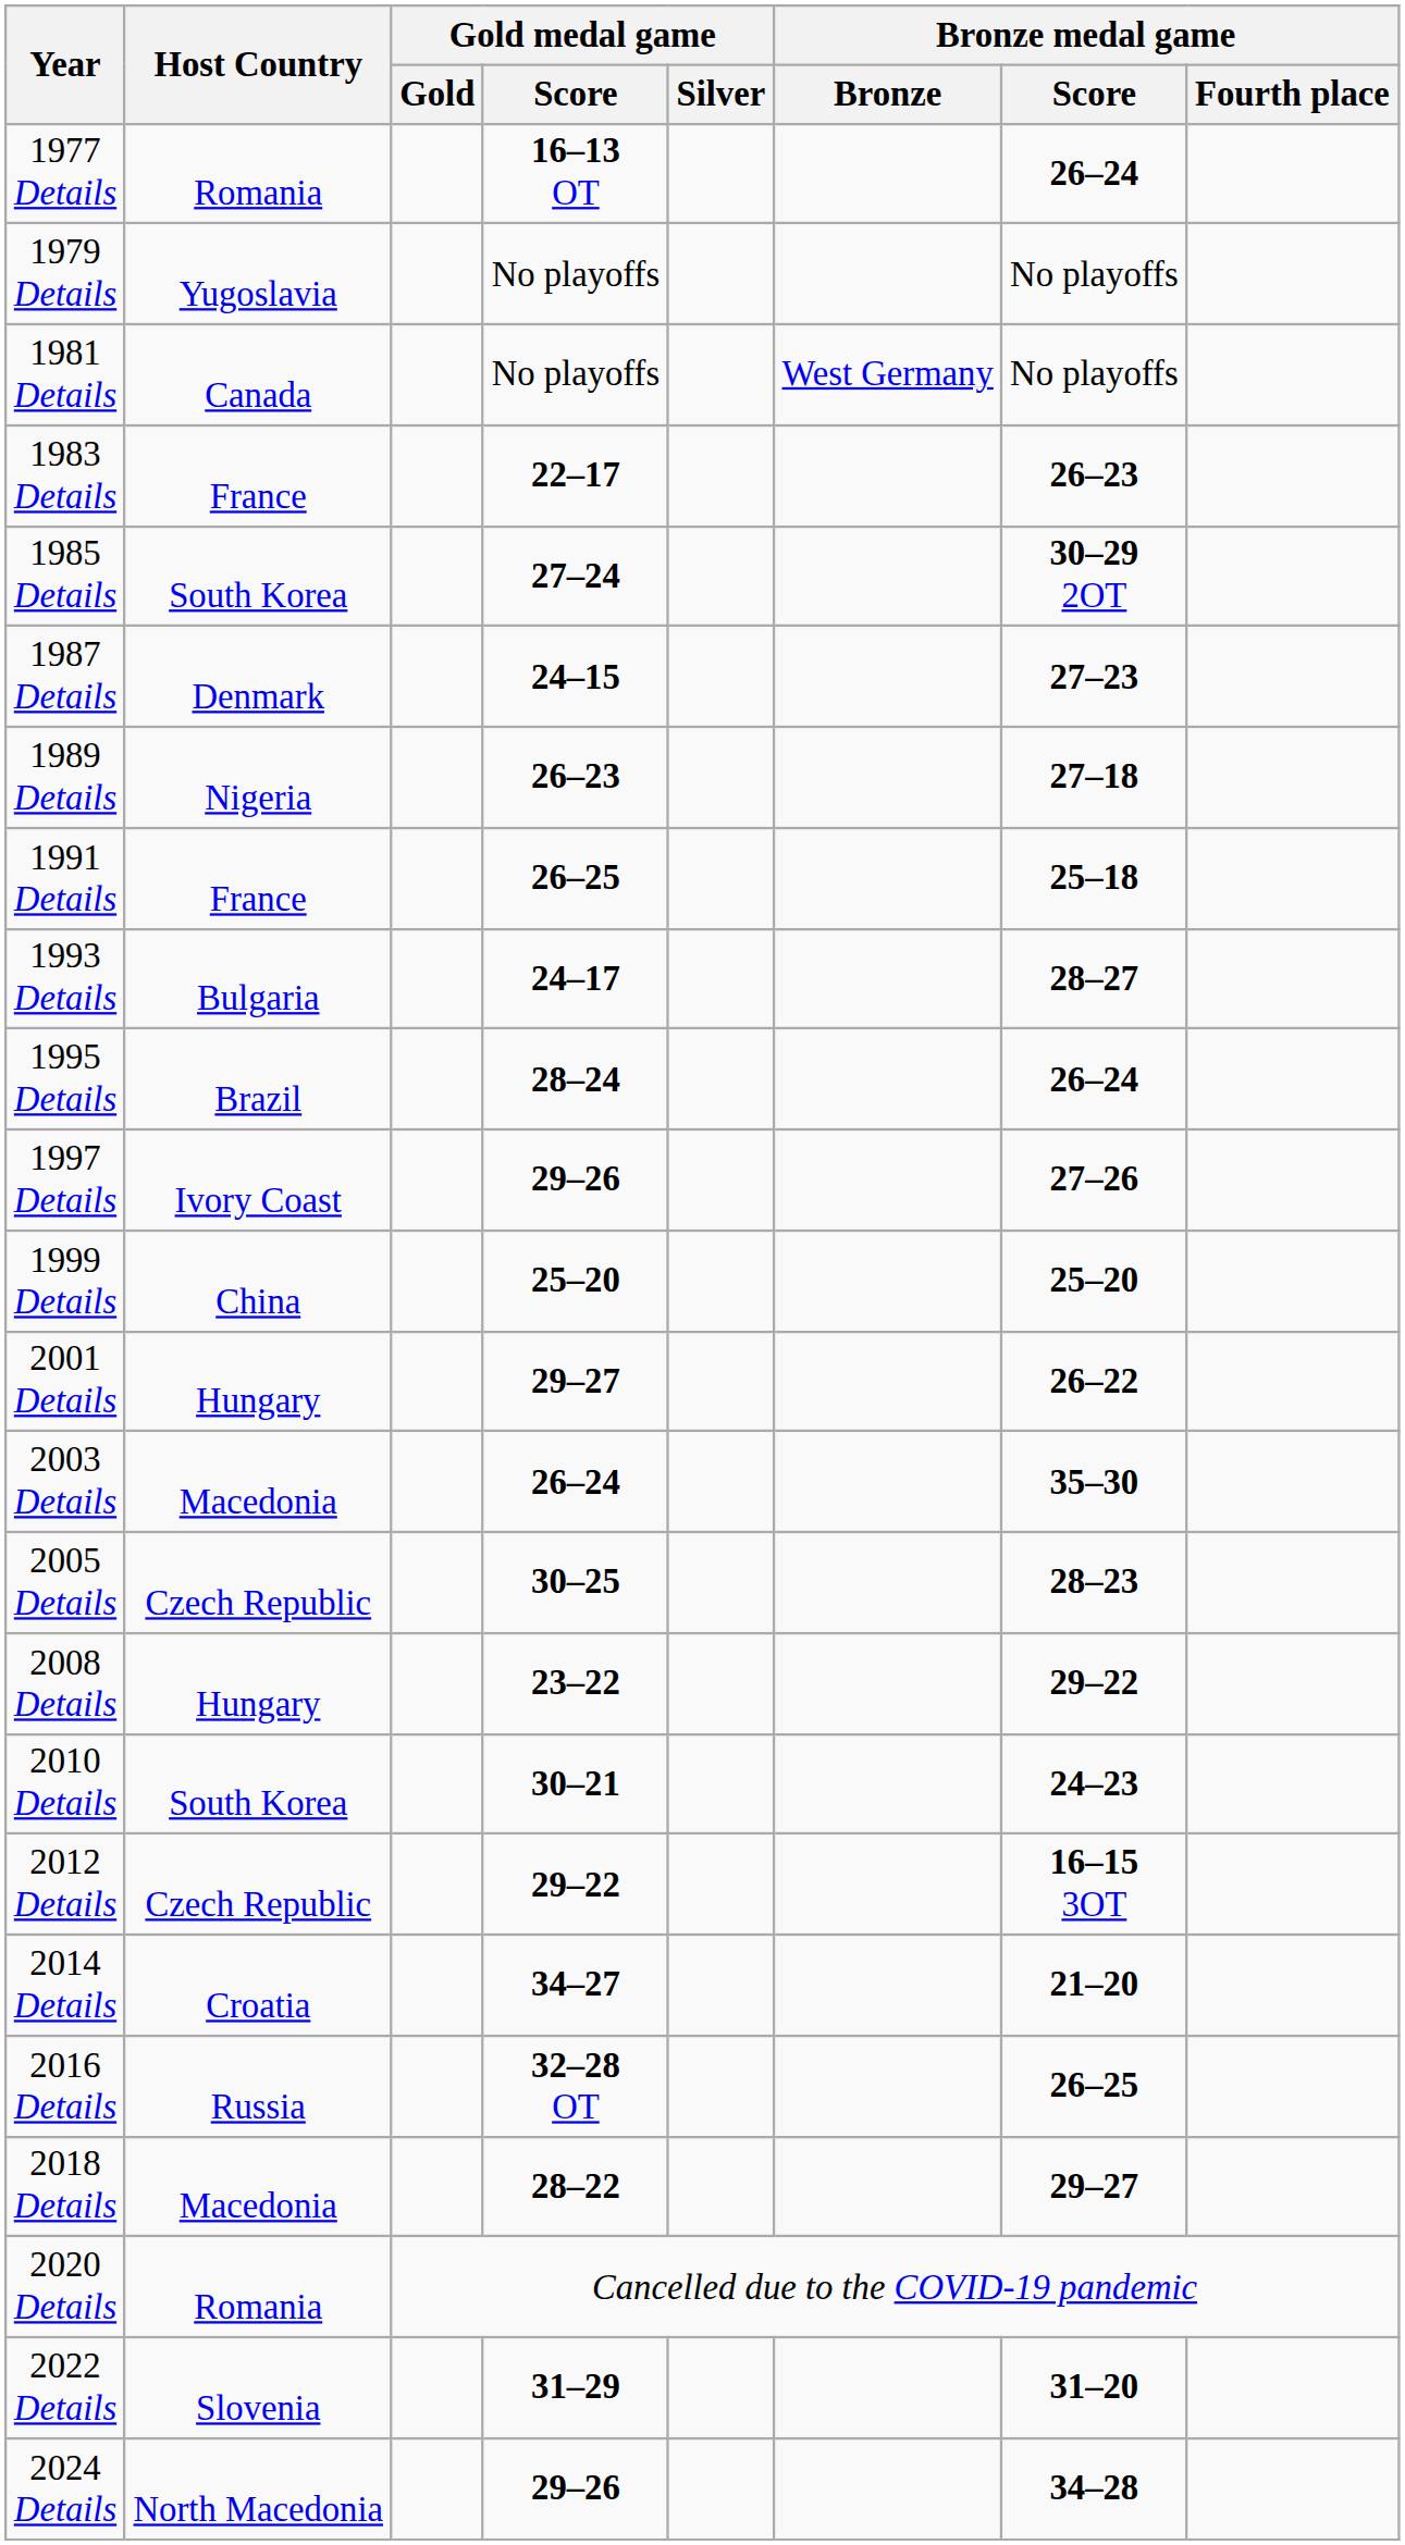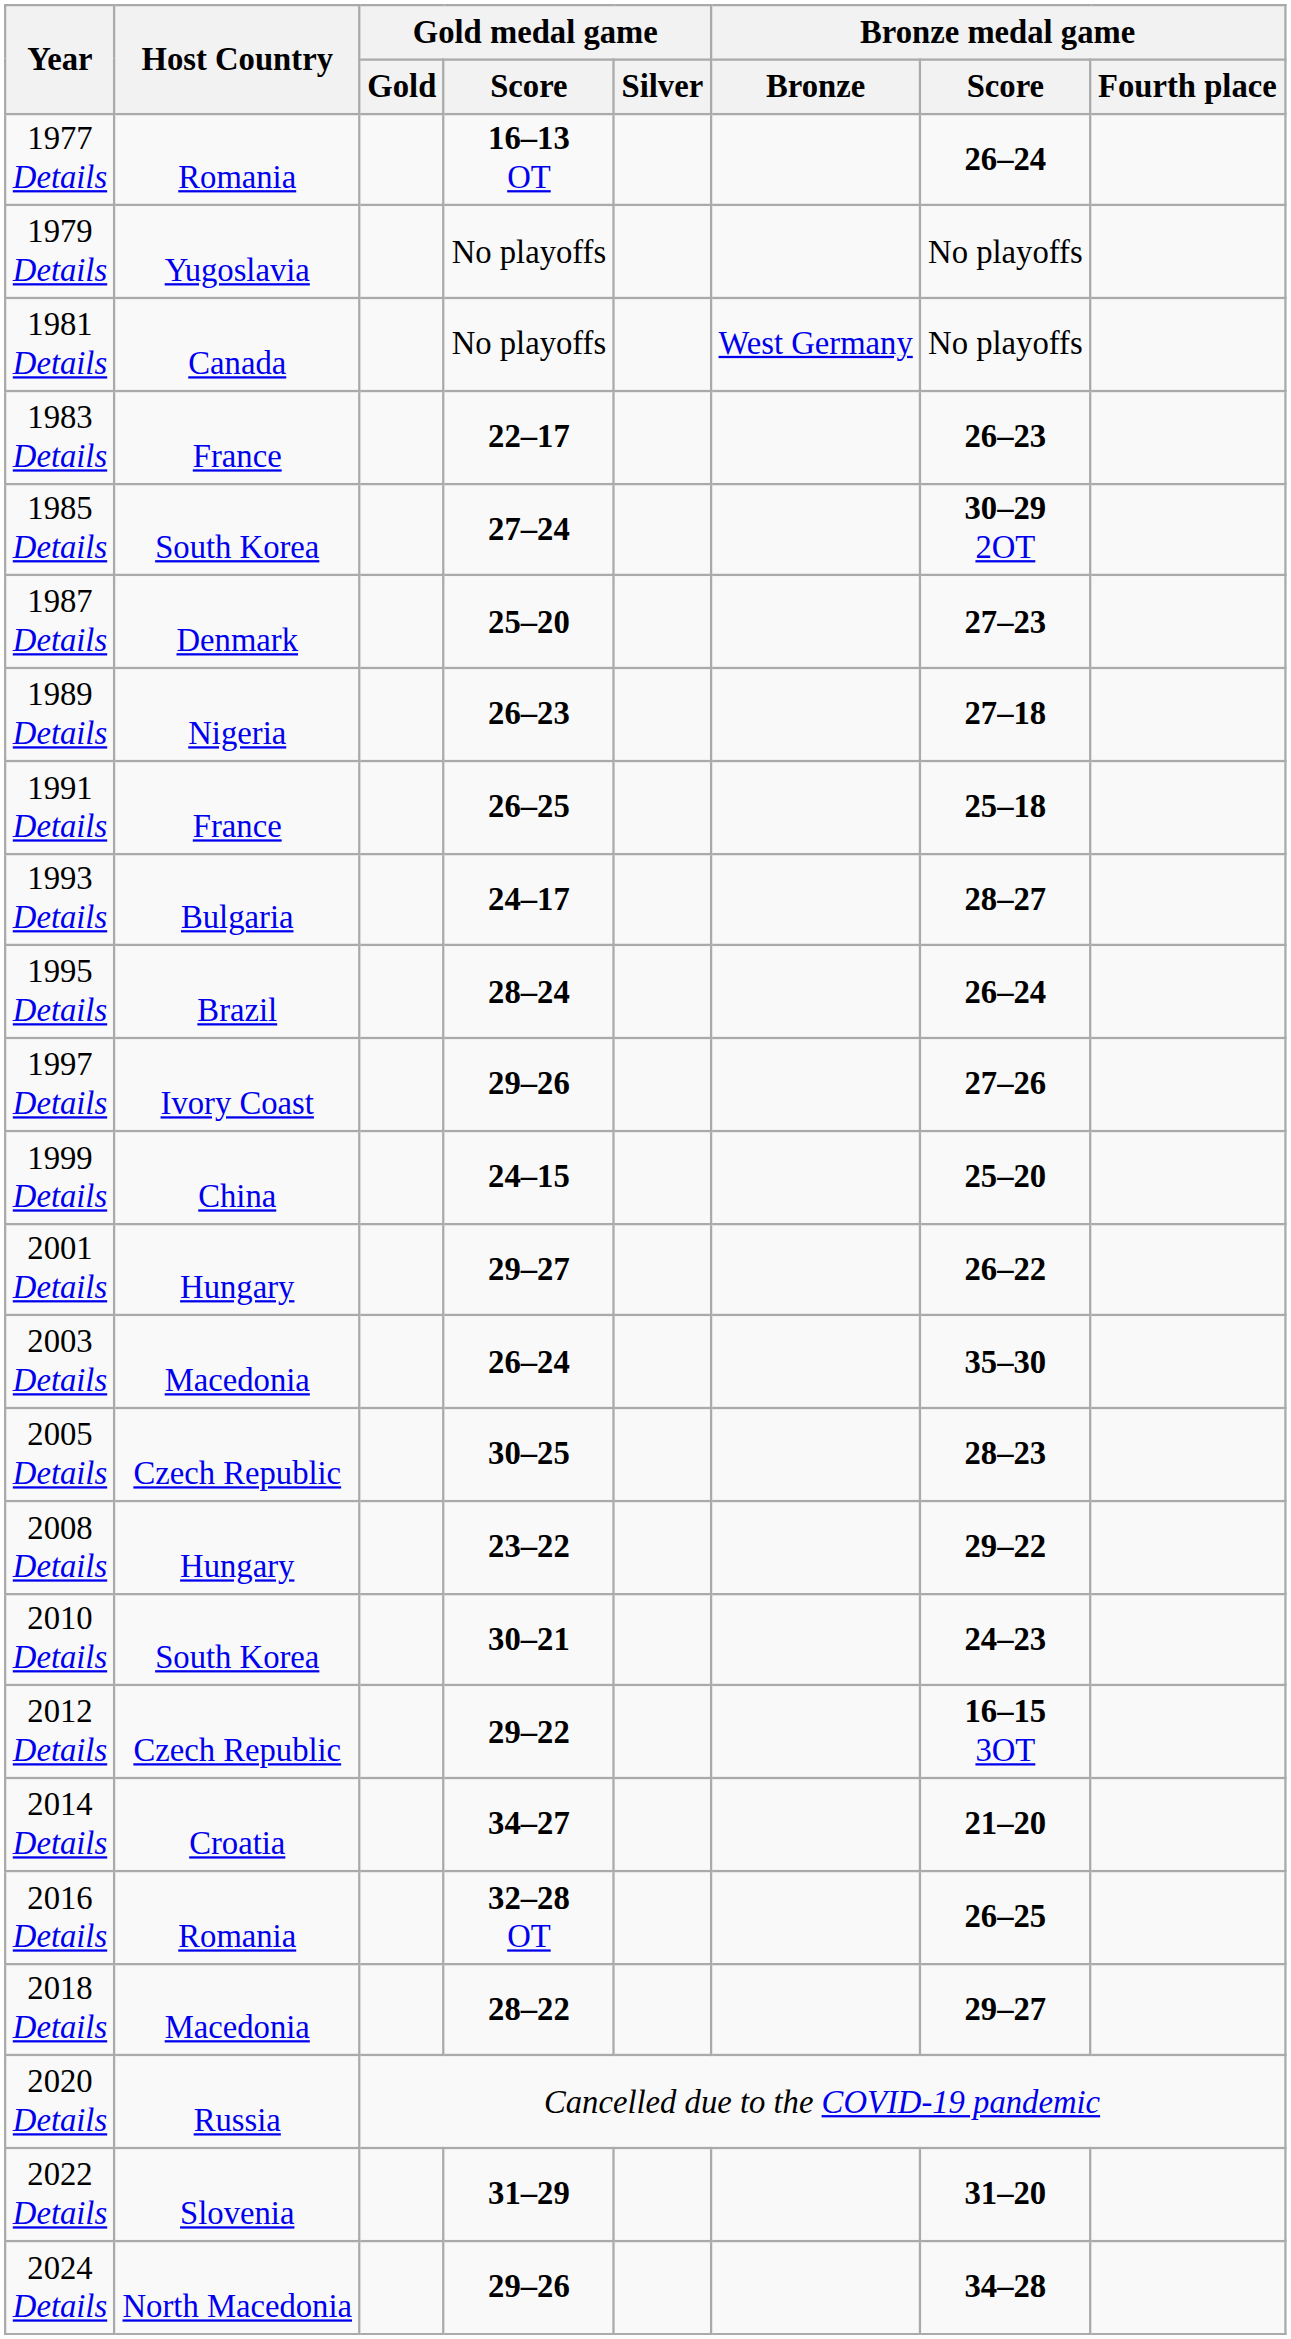 <table class="wikitable" style="font-size:90%; text-align: center;">
 <tr>
 <th rowspan=2>Year</th>
 <th rowspan=2>Host Country</th>
 <th colspan=3>Gold medal game</th>
 <th colspan=3>Bronze medal game</th>
 </tr>
 <tr>
 <th>Gold</th>
 <th>Score</th>
 <th>Silver</th>
 <th>Bronze</th>
 <th>Score</th>
 <th>Fourth place</th>
 </tr>
 <tr>
 <td>1977 <br> <em><a href='#'>Details</a></em></td>
 <td><br><a href='#'>Romania</a></td>
 <td><strong></strong></td>
 <td><strong>16–13</strong><br><a href='#'>OT</a></td>
 <td></td>
 <td></td>
 <td><strong>26–24</strong></td>
 <td></td>
 </tr>
 <tr>
 <td>1979 <br> <em><a href='#'>Details</a></em></td>
 <td><br><a href='#'>Yugoslavia</a></td>
 <td><strong></strong></td>
 <td><span>No playoffs</span></td>
 <td></td>
 <td></td>
 <td><span>No playoffs</span></td>
 <td></td>
 </tr>
 <tr>
 <td>1981 <br> <em><a href='#'>Details</a></em></td>
 <td><br><a href='#'>Canada</a></td>
 <td><strong></strong></td>
 <td><span>No playoffs</span></td>
 <td></td>
 <td> <a href='#'>West Germany</a></td>
 <td><span>No playoffs</span></td>
 <td></td>
 </tr>
 <tr>
 <td>1983 <br> <em><a href='#'>Details</a></em></td>
 <td><br><a href='#'>France</a></td>
 <td><strong></strong></td>
 <td><strong>22–17</strong></td>
 <td></td>
 <td></td>
 <td><strong>26–23</strong></td>
 <td></td>
 </tr>
 <tr>
 <td>1985 <br> <em><a href='#'>Details</a></em></td>
 <td><br><a href='#'>South Korea</a></td>
 <td><strong></strong></td>
 <td><strong>27–24</strong></td>
 <td></td>
 <td></td>
 <td><strong>30–29</strong><br><a href='#'>2OT</a></td>
 <td></td>
 </tr>
 <tr>
 <td>1987 <br> <em><a href='#'>Details</a></em></td>
 <td><br><a href='#'>Denmark</a></td>
 <td><strong></strong></td>
-<td><strong>24–15</strong></td>
+<td><strong>25–20</strong></td>
 <td></td>
 <td></td>
 <td><strong>27–23</strong></td>
 <td></td>
 </tr>
 <tr>
 <td>1989 <br> <em><a href='#'>Details</a></em></td>
 <td><br><a href='#'>Nigeria</a></td>
 <td><strong></strong></td>
 <td><strong>26–23</strong></td>
 <td></td>
 <td></td>
 <td><strong>27–18</strong></td>
 <td></td>
 </tr>
 <tr>
 <td>1991 <br> <em><a href='#'>Details</a></em></td>
 <td><br><a href='#'>France</a></td>
 <td><strong></strong></td>
 <td><strong>26–25</strong></td>
 <td></td>
 <td></td>
 <td><strong>25–18</strong></td>
 <td></td>
 </tr>
 <tr>
 <td>1993 <br> <em><a href='#'>Details</a></em></td>
 <td><br><a href='#'>Bulgaria</a></td>
 <td><strong></strong></td>
 <td><strong>24–17</strong></td>
 <td></td>
 <td></td>
 <td><strong>28–27</strong></td>
 <td></td>
 </tr>
 <tr>
 <td>1995 <br> <em><a href='#'>Details</a></em></td>
 <td><br><a href='#'>Brazil</a></td>
 <td><strong></strong></td>
 <td><strong>28–24</strong></td>
 <td></td>
 <td></td>
 <td><strong>26–24</strong></td>
 <td></td>
 </tr>
 <tr>
 <td>1997 <br> <em><a href='#'>Details</a></em></td>
 <td><br><a href='#'>Ivory Coast</a></td>
 <td><strong></strong></td>
 <td><strong>29–26</strong></td>
 <td></td>
 <td></td>
 <td><strong>27–26</strong></td>
 <td></td>
 </tr>
 <tr>
 <td>1999 <br> <em><a href='#'>Details</a></em></td>
 <td><br><a href='#'>China</a></td>
 <td><strong></strong></td>
-<td><strong>25–20</strong></td>
+<td><strong>24–15</strong></td>
 <td></td>
 <td></td>
 <td><strong>25–20</strong></td>
 <td></td>
 </tr>
 <tr>
 <td>2001 <br> <em><a href='#'>Details</a></em></td>
 <td><br><a href='#'>Hungary</a></td>
 <td><strong></strong></td>
 <td><strong>29–27</strong></td>
 <td></td>
 <td></td>
 <td><strong>26–22</strong></td>
 <td></td>
 </tr>
 <tr>
 <td>2003 <br> <em><a href='#'>Details</a></em></td>
 <td><br><a href='#'>Macedonia</a></td>
 <td><strong></strong></td>
 <td><strong>26–24</strong></td>
 <td></td>
 <td></td>
 <td><strong>35–30</strong></td>
 <td></td>
 </tr>
 <tr>
 <td>2005 <br> <em><a href='#'>Details</a></em></td>
 <td><br><a href='#'>Czech Republic</a></td>
 <td><strong></strong></td>
 <td><strong>30–25</strong></td>
 <td></td>
 <td></td>
 <td><strong>28–23</strong></td>
 <td></td>
 </tr>
 <tr>
 <td>2008 <br> <em><a href='#'>Details</a></em></td>
 <td><br><a href='#'>Hungary</a></td>
 <td><strong></strong></td>
 <td><strong>23–22</strong></td>
 <td></td>
 <td></td>
 <td><strong>29–22</strong></td>
 <td></td>
 </tr>
 <tr>
 <td>2010 <br> <em><a href='#'>Details</a></em></td>
 <td><br><a href='#'>South Korea</a></td>
 <td><strong></strong></td>
 <td><strong>30–21</strong></td>
 <td></td>
 <td></td>
 <td><strong>24–23</strong></td>
 <td></td>
 </tr>
 <tr>
 <td>2012 <br> <em><a href='#'>Details</a></em></td>
 <td><br><a href='#'>Czech Republic</a></td>
 <td><strong></strong></td>
 <td><strong>29–22</strong></td>
 <td></td>
 <td></td>
 <td><strong>16–15</strong><br><a href='#'>3OT</a></td>
 <td></td>
 </tr>
 <tr>
 <td>2014 <br> <em><a href='#'>Details</a></em></td>
 <td><br><a href='#'>Croatia</a></td>
 <td><strong></strong></td>
 <td><strong>34–27</strong></td>
 <td></td>
 <td></td>
 <td><strong>21–20</strong></td>
 <td></td>
 </tr>
 <tr>
 <td>2016 <br> <em><a href='#'>Details</a></em></td>
-<td><br><a href='#'>Russia</a></td>
+<td><br><a href='#'>Romania</a></td>
 <td><strong></strong></td>
 <td><strong>32–28</strong><br><a href='#'>OT</a></td>
 <td></td>
 <td></td>
 <td><strong>26–25</strong></td>
 <td></td>
 </tr>
 <tr>
 <td>2018 <br> <em><a href='#'>Details</a></em></td>
 <td><br><a href='#'>Macedonia</a></td>
 <td><strong></strong></td>
 <td><strong>28–22</strong></td>
 <td></td>
 <td></td>
 <td><strong>29–27</strong></td>
 <td></td>
 </tr>
 <tr>
 <td>2020 <br> <em><a href='#'>Details</a></em></td>
-<td><br><a href='#'>Romania</a></td>
+<td><br><a href='#'>Russia</a></td>
 <td colspan=6><em>Cancelled due to the <a href='#'>COVID-19 pandemic</a></em></td>
 </tr>
 <tr>
 <td>2022 <br> <em><a href='#'>Details</a></em></td>
 <td><br><a href='#'>Slovenia</a></td>
 <td><strong></strong></td>
 <td><strong>31–29</strong></td>
 <td></td>
 <td></td>
 <td><strong>31–20</strong></td>
 <td></td>
 </tr>
 <tr>
 <td>2024 <br> <em><a href='#'>Details</a></em></td>
 <td><br><a href='#'>North Macedonia</a></td>
 <td><strong></strong></td>
 <td><strong>29–26</strong></td>
 <td></td>
 <td></td>
 <td><strong>34–28</strong></td>
 <td></td>
 </tr>
 </table>
